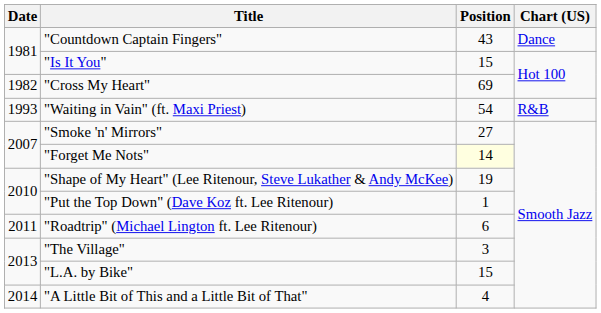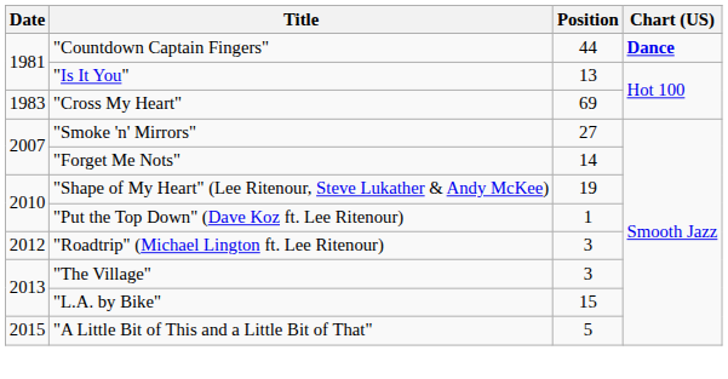 <table class="wikitable" style="text-align:center;">
 <tr>
 <th>Date</th>
 <th>Title</th>
 <th>Position</th>
 <th>Chart (US)</th>
 </tr>
 <tr>
 <td rowspan="2" style="text-align:left;">1981</td>
 <td style="text-align:left;">"Countdown Captain Fingers"</td>
-<td>43</td>
-<td style="text-align:left;"><a href='#'>Dance</a></td>
+<td>44</td>
+<td style="text-align:left;"><strong><a href='#'>Dance</a></strong></td>
 </tr>
 <tr>
 <td style="text-align:left;">"<a href='#'>Is It You</a>"</td>
-<td>15</td>
+<td>13</td>
 <td rowspan="2" style="text-align:left;"><a href='#'>Hot 100</a></td>
 </tr>
 <tr>
-<td>1982</td>
+<td>1983</td>
 <td style="text-align:left;">"Cross My Heart"</td>
 <td>69</td>
-</tr>
-<tr>
-<td>1993</td>
-<td style="text-align:left;">"Waiting in Vain" (ft. <a href='#'>Maxi Priest</a>)</td>
-<td>54</td>
-<td style="text-align:left;"><a href='#'>R&B</a></td>
 </tr>
 <tr>
 <td rowspan="2">2007</td>
 <td style="text-align:left;">"Smoke 'n' Mirrors"</td>
 <td>27</td>
 <td rowspan="8" style="text-align:left;"><a href='#'>Smooth Jazz</a></td>
 </tr>
 <tr>
 <td style="text-align:left;">"Forget Me Nots"</td>
-<td style="background: lightyellow;">14</td>
+<td>14</td>
 </tr>
 <tr>
 <td rowspan="2">2010</td>
 <td style="text-align:left;">"Shape of My Heart" (Lee Ritenour, <a href='#'>Steve Lukather</a> & <a href='#'>Andy McKee</a>)</td>
 <td>19</td>
 </tr>
 <tr>
 <td style="text-align:left;">"Put the Top Down" (<a href='#'>Dave Koz</a> ft. Lee Ritenour)</td>
 <td>1</td>
 </tr>
 <tr>
-<td>2011</td>
+<td>2012</td>
 <td style="text-align:left;">"Roadtrip" (<a href='#'>Michael Lington</a> ft. Lee Ritenour)</td>
-<td>6</td>
+<td>3</td>
 </tr>
 <tr>
 <td rowspan="2">2013</td>
 <td style="text-align:left;">"The Village"</td>
 <td>3</td>
 </tr>
 <tr>
 <td style="text-align:left;">"L.A. by Bike"</td>
 <td>15</td>
 </tr>
 <tr>
-<td>2014</td>
+<td>2015</td>
 <td style="text-align:left;">"A Little Bit of This and a Little Bit of That"</td>
-<td>4</td>
+<td>5</td>
 </tr>
 </table>
